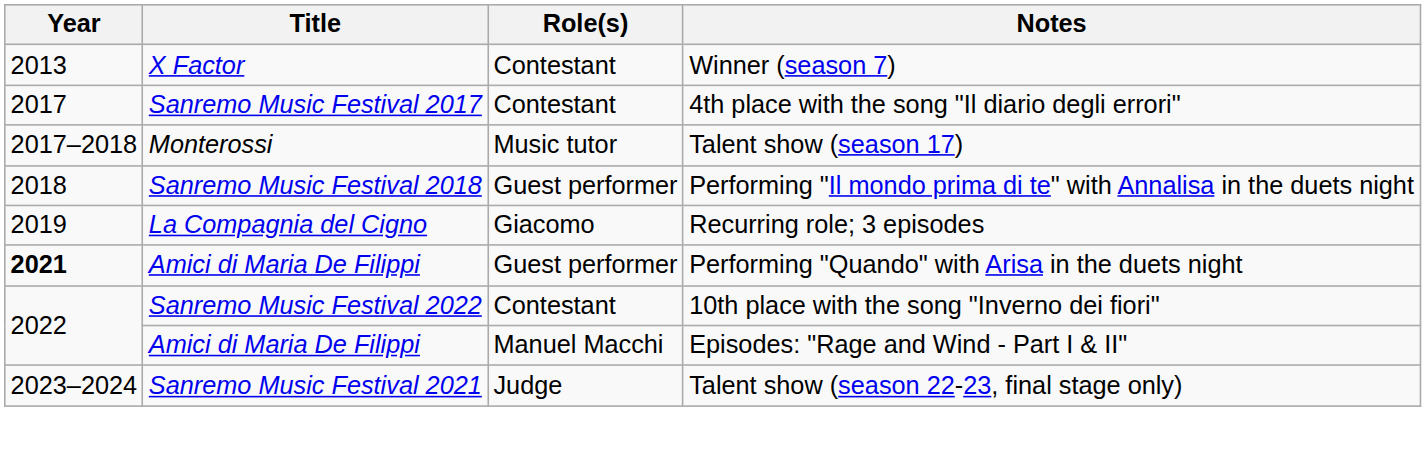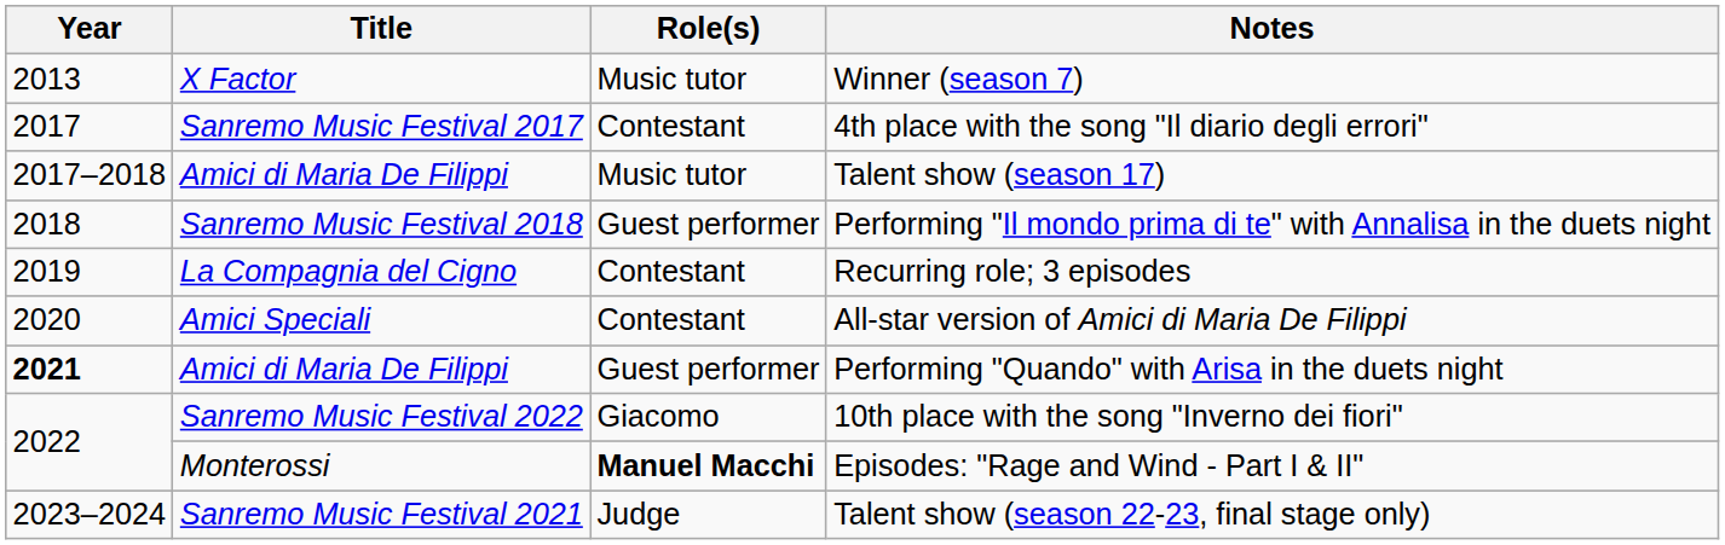 <table class="wikitable plainrowheaders sortable">
 <tr>
 <th scope="col">Year</th>
 <th scope="col">Title</th>
 <th scope="col">Role(s)</th>
 <th scope="col" class="unsortable">Notes</th>
 </tr>
 <tr>
 <td>2013</td>
 <td><em><a href='#'>X Factor</a></em></td>
-<td>Contestant</td>
+<td>Music tutor</td>
 <td>Winner (<a href='#'>season 7</a>)</td>
 </tr>
 <tr>
 <td>2017</td>
 <td><em><a href='#'>Sanremo Music Festival 2017</a></em></td>
 <td>Contestant</td>
 <td>4th place with the song "Il diario degli errori"</td>
 </tr>
 <tr>
 <td>2017–2018</td>
-<td><em>Monterossi</em></td>
+<td><em><a href='#'>Amici di Maria De Filippi</a></em></td>
 <td>Music tutor</td>
 <td>Talent show (<a href='#'>season 17</a>)</td>
 </tr>
 <tr>
 <td>2018</td>
 <td><em><a href='#'>Sanremo Music Festival 2018</a></em></td>
 <td>Guest performer</td>
 <td>Performing "<a href='#'>Il mondo prima di te</a>" with <a href='#'>Annalisa</a> in the duets night</td>
 </tr>
 <tr>
 <td>2019</td>
 <td><em><a href='#'>La Compagnia del Cigno</a></em></td>
-<td>Giacomo</td>
+<td>Contestant</td>
 <td>Recurring role; 3 episodes</td>
+</tr>
+<tr>
+<td>2020</td>
+<td><em><a href='#'>Amici Speciali</a></em></td>
+<td>Contestant</td>
+<td>All-star version of <em>Amici di Maria De Filippi</em></td>
 </tr>
 <tr>
 <td><strong>2021</strong></td>
 <td><em><a href='#'>Amici di Maria De Filippi</a></em></td>
 <td>Guest performer</td>
 <td>Performing "Quando" with <a href='#'>Arisa</a> in the duets night</td>
 </tr>
 <tr>
 <td rowspan="2">2022</td>
 <td><em><a href='#'>Sanremo Music Festival 2022</a></em></td>
-<td>Contestant</td>
+<td>Giacomo</td>
 <td>10th place with the song "Inverno dei fiori"</td>
 </tr>
 <tr>
-<td><em><a href='#'>Amici di Maria De Filippi</a></em></td>
-<td>Manuel Macchi</td>
+<td><em>Monterossi</em></td>
+<td><strong>Manuel Macchi</strong></td>
 <td>Episodes: "Rage and Wind - Part I & II"</td>
 </tr>
 <tr>
 <td>2023–2024</td>
 <td><em><a href='#'>Sanremo Music Festival 2021</a></em></td>
 <td>Judge</td>
 <td>Talent show (<a href='#'>season 22</a>-<a href='#'>23</a>, final stage only)</td>
 </tr>
 </table>
